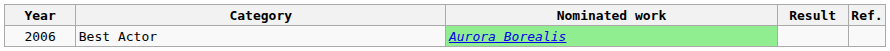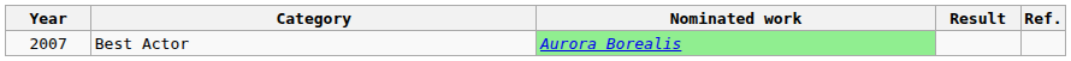 <table class=wikitable>
 <tr>
 <th scope="col" style="width:5em;">Year</th>
 <th scope="col" style="width:28em;">Category</th>
 <th scope="col" style="width:25em;">Nominated work</th>
 <th scope="col" style="width:5em;">Result</th>
 <th>Ref.</th>
 </tr>
 <tr>
-<td style="text-align:center;">2006</td>
+<td style="text-align:center;">2007</td>
 <td>Best Actor</td>
 <td style="background: lightgreen;"><em><a href='#'>Aurora Borealis</a></em></td>
 <td></td>
 <td align="center"></td>
 </tr>
 <tr>
 </tr>
 </table>
